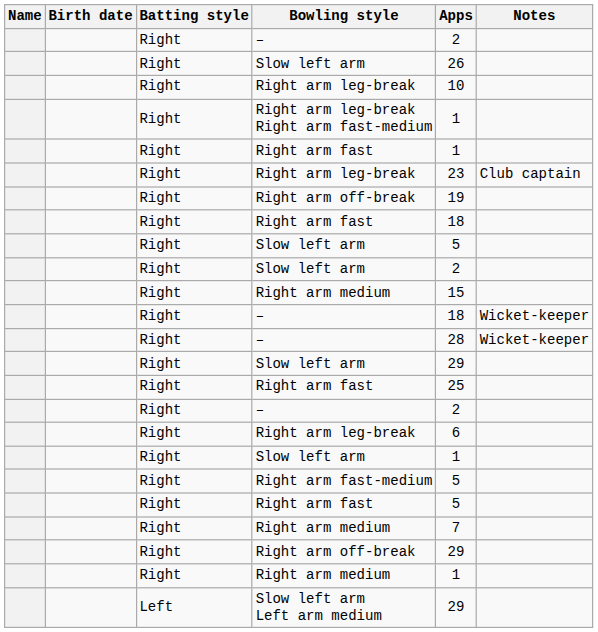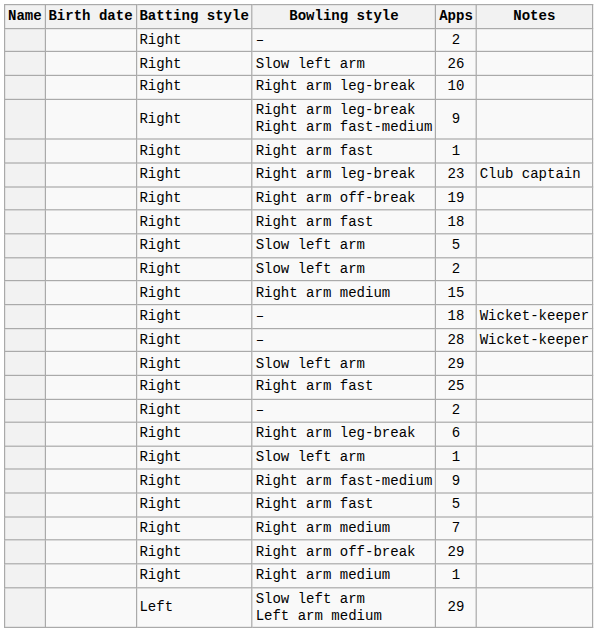 <table class="wikitable sortable plainrowheaders" style="font-size:90%">
 <tr>
 <th scope="col">Name</th>
 <th scope="col">Birth date</th>
 <th scope="col">Batting style</th>
 <th scope="col">Bowling style</th>
 <th scope="col" style="text-align:center">Apps</th>
 <th scope="col" class="unsortable">Notes</th>
 </tr>
 <tr>
 <th scope="row"></th>
 <td></td>
 <td>Right</td>
 <td>–</td>
 <td style="text-align:center">2</td>
 <td></td>
 </tr>
 <tr>
 <th scope="row"></th>
 <td></td>
 <td>Right</td>
 <td>Slow left arm</td>
 <td style="text-align:center">26</td>
 <td></td>
 </tr>
 <tr>
 <th scope="row"></th>
 <td></td>
 <td>Right</td>
 <td>Right arm leg-break</td>
 <td style="text-align:center">10</td>
 <td></td>
 </tr>
 <tr>
 <th scope="row"></th>
 <td></td>
 <td>Right</td>
 <td>Right arm leg-break<br>Right arm fast-medium</td>
-<td style="text-align:center">1</td>
+<td style="text-align:center">9</td>
 <td></td>
 </tr>
 <tr>
 <th scope="row"></th>
 <td></td>
 <td>Right</td>
 <td>Right arm fast</td>
 <td style="text-align:center">1</td>
 <td></td>
 </tr>
 <tr>
 <th scope="row"></th>
 <td></td>
 <td>Right</td>
 <td>Right arm leg-break</td>
 <td style="text-align:center">23</td>
 <td>Club captain</td>
 </tr>
 <tr>
 <th scope="row"></th>
 <td></td>
 <td>Right</td>
 <td>Right arm off-break</td>
 <td style="text-align:center">19</td>
 <td></td>
 </tr>
 <tr>
 <th scope="row"></th>
 <td></td>
 <td>Right</td>
 <td>Right arm fast</td>
 <td style="text-align:center">18</td>
 <td></td>
 </tr>
 <tr>
 <th scope="row"></th>
 <td></td>
 <td>Right</td>
 <td>Slow left arm</td>
 <td style="text-align:center">5</td>
 <td></td>
 </tr>
 <tr>
 <th scope="row"></th>
 <td></td>
 <td>Right</td>
 <td>Slow left arm</td>
 <td style="text-align:center">2</td>
 <td></td>
 </tr>
 <tr>
 <th scope="row"></th>
 <td></td>
 <td>Right</td>
 <td>Right arm medium</td>
 <td style="text-align:center">15</td>
 <td></td>
 </tr>
 <tr>
 <th scope="row"></th>
 <td></td>
 <td>Right</td>
 <td>–</td>
 <td style="text-align:center">18</td>
 <td>Wicket-keeper</td>
 </tr>
 <tr>
 <th scope="row"></th>
 <td></td>
 <td>Right</td>
 <td>–</td>
 <td style="text-align:center">28</td>
 <td>Wicket-keeper</td>
 </tr>
 <tr>
 <th scope="row"></th>
 <td></td>
 <td>Right</td>
 <td>Slow left arm</td>
 <td style="text-align:center">29</td>
 <td></td>
 </tr>
 <tr>
 <th scope="row"></th>
 <td></td>
 <td>Right</td>
 <td>Right arm fast</td>
 <td style="text-align:center">25</td>
 <td></td>
 </tr>
 <tr>
 <th scope="row"></th>
 <td></td>
 <td>Right</td>
 <td>–</td>
 <td style="text-align:center">2</td>
 <td></td>
 </tr>
 <tr>
 <th scope="row"></th>
 <td></td>
 <td>Right</td>
 <td>Right arm leg-break</td>
 <td style="text-align:center">6</td>
 <td></td>
 </tr>
 <tr>
 <th scope="row"></th>
 <td></td>
 <td>Right</td>
 <td>Slow left arm</td>
 <td style="text-align:center">1</td>
 <td></td>
 </tr>
 <tr>
 <th scope="row"></th>
 <td></td>
 <td>Right</td>
 <td>Right arm fast-medium</td>
-<td style="text-align:center">5</td>
+<td style="text-align:center">9</td>
 <td></td>
 </tr>
 <tr>
 <th scope="row"></th>
 <td></td>
 <td>Right</td>
 <td>Right arm fast</td>
 <td style="text-align:center">5</td>
 <td></td>
 </tr>
 <tr>
 <th scope="row"></th>
 <td></td>
 <td>Right</td>
 <td>Right arm medium</td>
 <td style="text-align:center">7</td>
 <td></td>
 </tr>
 <tr>
 <th scope="row"></th>
 <td></td>
 <td>Right</td>
 <td>Right arm off-break</td>
 <td style="text-align:center">29</td>
 <td></td>
 </tr>
 <tr>
 <th scope="row"></th>
 <td></td>
 <td>Right</td>
 <td>Right arm medium</td>
 <td style="text-align:center">1</td>
 <td></td>
 </tr>
 <tr>
 <th scope="row"></th>
 <td></td>
 <td>Left</td>
 <td>Slow left arm<br>Left arm medium</td>
 <td style="text-align:center">29</td>
 <td></td>
 </tr>
 </table>
